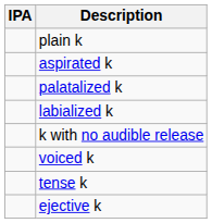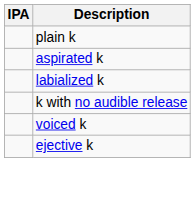 <table class="wikitable">
 <tr>
 <th>IPA</th>
 <th>Description</th>
 </tr>
 <tr>
 <td style="font-size:1.714em"></td>
 <td>plain k</td>
 </tr>
 <tr>
 <td style="font-size:1.714em"></td>
 <td><a href='#'>aspirated</a> k</td>
 </tr>
 <tr>
 <td style="font-size:1.714em"></td>
-<td><a href='#'>palatalized</a> k</td>
-</tr>
-<tr>
-<td style="font-size:1.714em"></td>
 <td><a href='#'>labialized</a> k</td>
 </tr>
 <tr>
 <td style="font-size:1.714em"></td>
 <td>k with <a href='#'>no audible release</a></td>
 </tr>
 <tr>
 <td style="font-size:1.714em"></td>
 <td><span><a href='#'>voiced</a> k</span></td>
 </tr>
 <tr>
 <td style="font-size:1.714em"></td>
-<td><a href='#'>tense</a> k</td>
-</tr>
-<tr>
-<td style="font-size:1.714em"></td>
 <td><a href='#'>ejective</a> k</td>
 </tr>
 </table>
